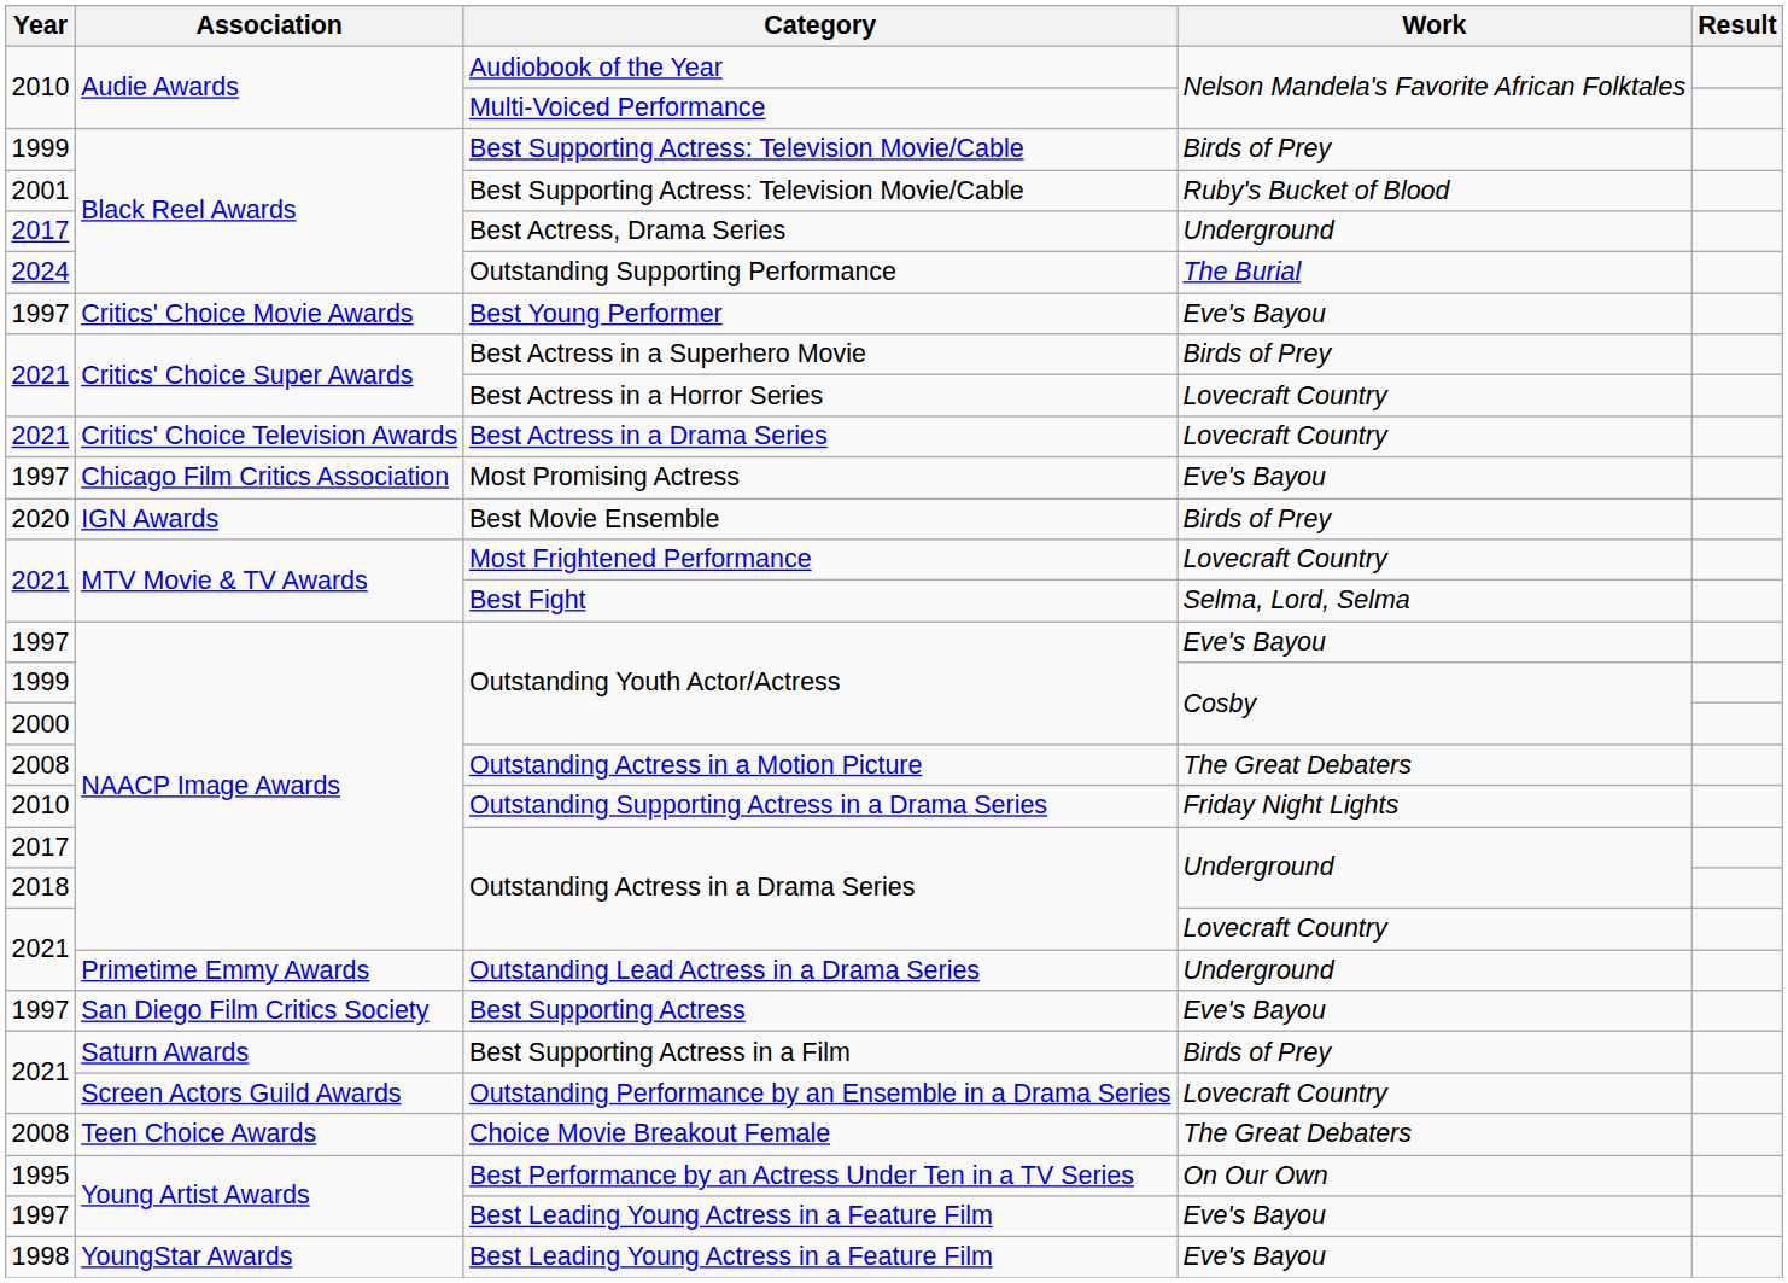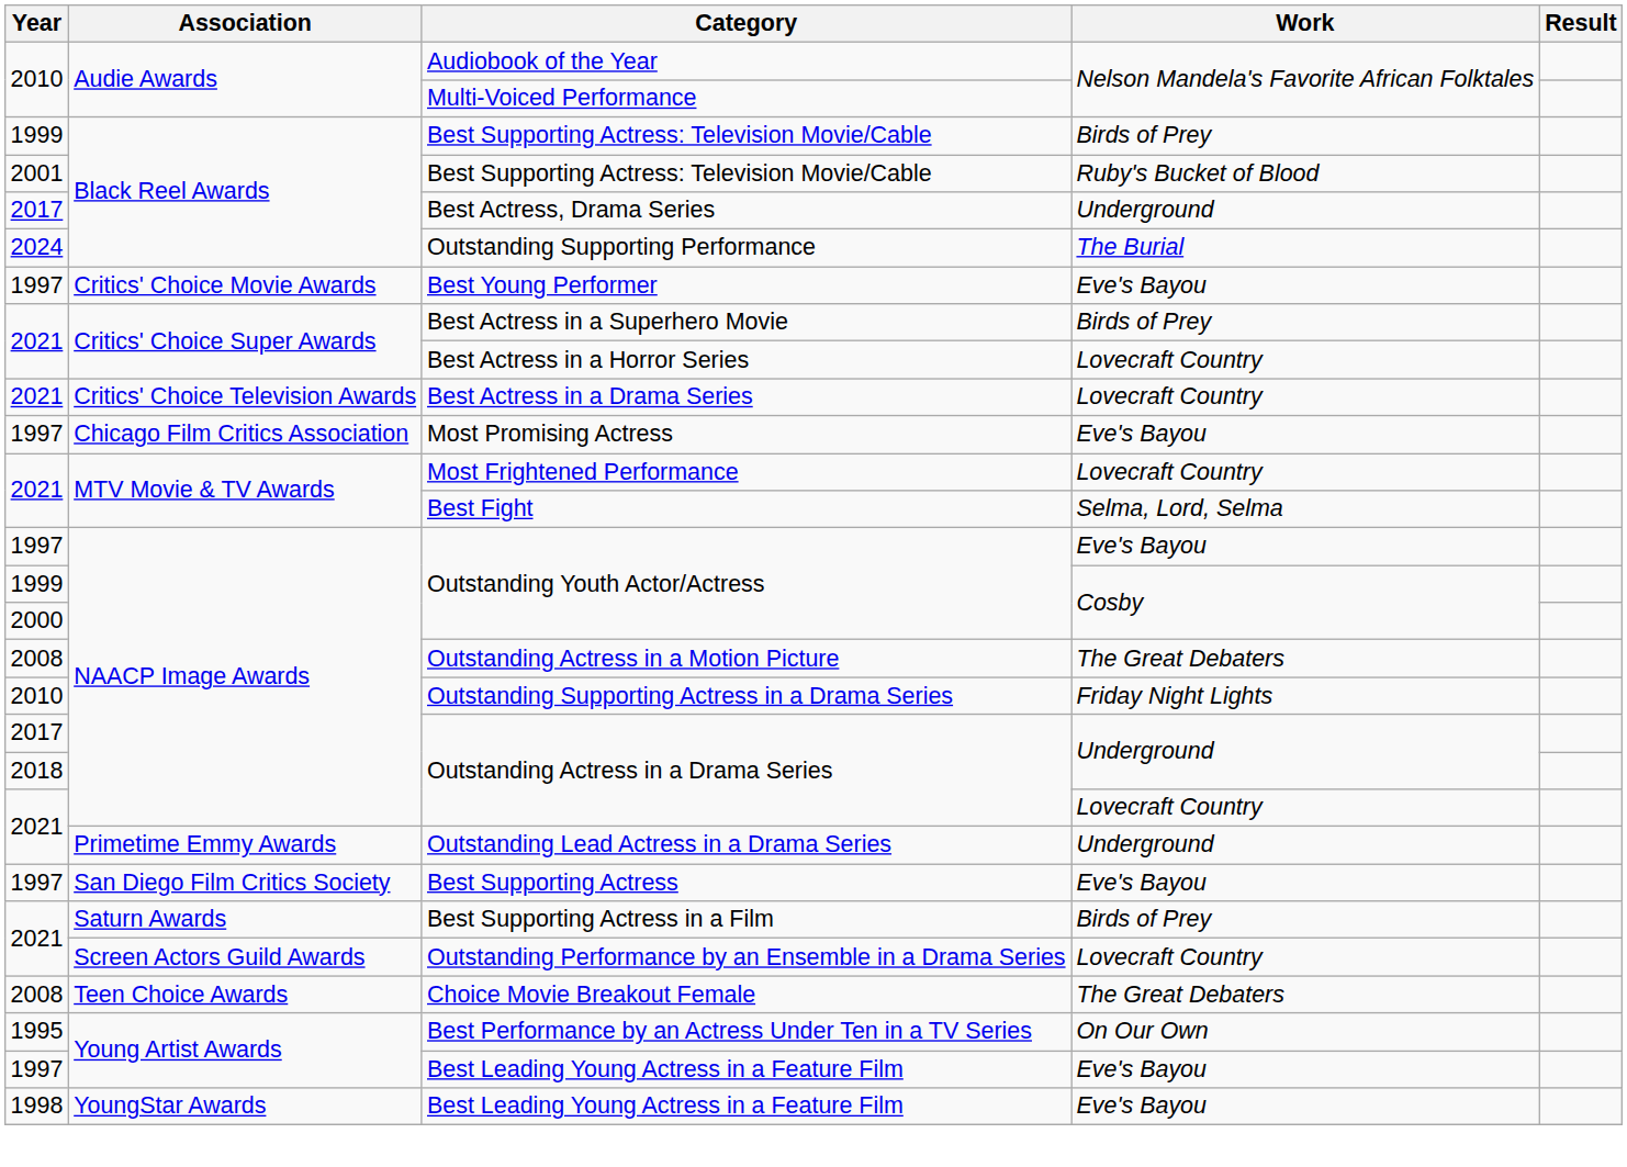 <table class="wikitable">
 <tr>
 <th>Year</th>
 <th>Association</th>
 <th>Category</th>
 <th>Work</th>
 <th>Result</th>
 </tr>
 <tr>
 <td rowspan="2">2010</td>
 <td rowspan="2"><a href='#'>Audie Awards</a></td>
 <td><a href='#'>Audiobook of the Year</a></td>
 <td rowspan="2"><em>Nelson Mandela's Favorite African Folktales</em></td>
 <td></td>
 </tr>
 <tr>
 <td><a href='#'>Multi-Voiced Performance</a></td>
 <td></td>
 </tr>
 <tr>
 <td>1999</td>
 <td rowspan="4"><a href='#'>Black Reel Awards</a></td>
 <td><a href='#'>Best Supporting Actress: Television Movie/Cable</a></td>
 <td><em>Birds of Prey</em></td>
 <td></td>
 </tr>
 <tr>
 <td>2001</td>
 <td>Best Supporting Actress: Television Movie/Cable</td>
 <td><em>Ruby's Bucket of Blood</em></td>
 <td></td>
 </tr>
 <tr>
 <td><a href='#'>2017</a></td>
 <td>Best Actress, Drama Series</td>
 <td><em>Underground</em></td>
 <td></td>
 </tr>
 <tr>
 <td><a href='#'>2024</a></td>
 <td>Outstanding Supporting Performance</td>
 <td><em><a href='#'>The Burial</a></em></td>
 <td></td>
 </tr>
 <tr>
 <td>1997</td>
 <td><a href='#'>Critics' Choice Movie Awards</a></td>
 <td><a href='#'>Best Young Performer</a></td>
 <td><em>Eve's Bayou</em></td>
 <td></td>
 </tr>
 <tr>
 <td rowspan="2"><a href='#'>2021</a></td>
 <td rowspan="2"><a href='#'>Critics' Choice Super Awards</a></td>
 <td>Best Actress in a Superhero Movie</td>
 <td><em>Birds of Prey</em></td>
 <td></td>
 </tr>
 <tr>
 <td>Best Actress in a Horror Series</td>
 <td><em>Lovecraft Country</em></td>
 <td></td>
 </tr>
 <tr>
 <td><a href='#'>2021</a></td>
 <td><a href='#'>Critics' Choice Television Awards</a></td>
 <td><a href='#'>Best Actress in a Drama Series</a></td>
 <td><em>Lovecraft Country</em></td>
 <td></td>
 </tr>
 <tr>
 <td>1997</td>
 <td><a href='#'>Chicago Film Critics Association</a></td>
 <td>Most Promising Actress</td>
 <td><em>Eve's Bayou</em></td>
-<td></td>
-</tr>
-<tr>
-<td>2020</td>
-<td><a href='#'>IGN Awards</a></td>
-<td>Best Movie Ensemble</td>
-<td><em>Birds of Prey</em></td>
 <td></td>
 </tr>
 <tr>
 <td rowspan="2"><a href='#'>2021</a></td>
 <td rowspan="2"><a href='#'>MTV Movie & TV Awards</a></td>
 <td><a href='#'>Most Frightened Performance</a></td>
 <td><em>Lovecraft Country</em></td>
 <td></td>
 </tr>
 <tr>
 <td><a href='#'>Best Fight</a></td>
 <td><em>Selma, Lord, Selma</em></td>
 <td></td>
 </tr>
 <tr>
 <td>1997</td>
 <td rowspan="8"><a href='#'>NAACP Image Awards</a></td>
 <td rowspan="3">Outstanding Youth Actor/Actress</td>
 <td><em>Eve's Bayou</em></td>
 <td></td>
 </tr>
 <tr>
 <td>1999</td>
 <td rowspan="2"><em>Cosby</em></td>
 <td></td>
 </tr>
 <tr>
 <td>2000</td>
 <td></td>
 </tr>
 <tr>
 <td>2008</td>
 <td><a href='#'>Outstanding Actress in a Motion Picture</a></td>
 <td><em>The Great Debaters</em></td>
 <td></td>
 </tr>
 <tr>
 <td>2010</td>
 <td><a href='#'>Outstanding Supporting Actress in a Drama Series</a></td>
 <td><em>Friday Night Lights</em></td>
 <td></td>
 </tr>
 <tr>
 <td>2017</td>
 <td rowspan="3">Outstanding Actress in a Drama Series</td>
 <td rowspan="2"><em>Underground</em></td>
 <td></td>
 </tr>
 <tr>
 <td>2018</td>
 <td></td>
 </tr>
 <tr>
 <td rowspan="2">2021</td>
 <td><em>Lovecraft Country</em></td>
 <td></td>
 </tr>
 <tr>
 <td><a href='#'>Primetime Emmy Awards</a></td>
 <td><a href='#'>Outstanding Lead Actress in a Drama Series</a></td>
 <td><em>Underground</em></td>
 <td></td>
 </tr>
 <tr>
 <td>1997</td>
 <td><a href='#'>San Diego Film Critics Society</a></td>
 <td><a href='#'>Best Supporting Actress</a></td>
 <td><em>Eve's Bayou</em></td>
 <td></td>
 </tr>
 <tr>
 <td rowspan="2">2021</td>
 <td><a href='#'>Saturn Awards</a></td>
 <td>Best Supporting Actress in a Film</td>
 <td><em>Birds of Prey</em></td>
 <td></td>
 </tr>
 <tr>
 <td><a href='#'>Screen Actors Guild Awards</a></td>
 <td><a href='#'>Outstanding Performance by an Ensemble in a Drama Series</a></td>
 <td><em>Lovecraft Country</em></td>
 <td></td>
 </tr>
 <tr>
 <td>2008</td>
 <td><a href='#'>Teen Choice Awards</a></td>
 <td><a href='#'>Choice Movie Breakout Female</a></td>
 <td><em>The Great Debaters</em></td>
 <td></td>
 </tr>
 <tr>
 <td>1995</td>
 <td rowspan="2"><a href='#'>Young Artist Awards</a></td>
 <td><a href='#'>Best Performance by an Actress Under Ten in a TV Series</a></td>
 <td><em>On Our Own</em></td>
 <td></td>
 </tr>
 <tr>
 <td>1997</td>
 <td><a href='#'>Best Leading Young Actress in a Feature Film</a></td>
 <td><em>Eve's Bayou</em></td>
 <td></td>
 </tr>
 <tr>
 <td>1998</td>
 <td><a href='#'>YoungStar Awards</a></td>
 <td><a href='#'>Best Leading Young Actress in a Feature Film</a></td>
 <td><em>Eve's Bayou</em></td>
 <td></td>
 </tr>
 <tr>
 </tr>
 </table>
